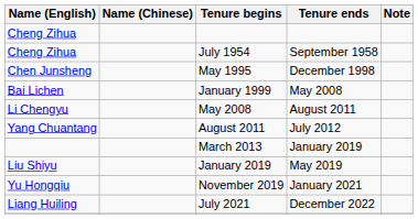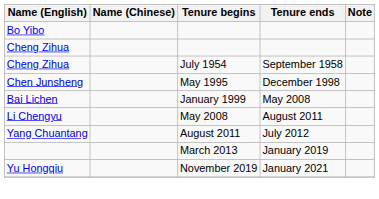 <table class="wikitable">
 <tr>
 <th>Name (English)</th>
 <th>Name (Chinese)</th>
 <th>Tenure begins</th>
 <th>Tenure ends</th>
 <th>Note</th>
+</tr>
+<tr>
+<td><a href='#'>Bo Yibo</a></td>
+<td></td>
+<td></td>
+<td></td>
+<td></td>
 </tr>
 <tr>
 <td><a href='#'>Cheng Zihua</a></td>
 <td></td>
 <td></td>
 <td></td>
 <td></td>
 </tr>
 <tr>
 <td><a href='#'>Cheng Zihua</a></td>
 <td></td>
 <td>July 1954</td>
 <td>September 1958</td>
 <td></td>
 </tr>
 <tr>
 <td><a href='#'>Chen Junsheng</a></td>
 <td></td>
 <td>May 1995</td>
 <td>December 1998</td>
 <td></td>
 </tr>
 <tr>
 <td><a href='#'>Bai Lichen</a></td>
 <td></td>
 <td>January 1999</td>
 <td>May 2008</td>
 <td></td>
 </tr>
 <tr>
 <td><a href='#'>Li Chengyu</a></td>
 <td></td>
 <td>May 2008</td>
 <td>August 2011</td>
 <td></td>
 </tr>
 <tr>
 <td><a href='#'>Yang Chuantang</a></td>
 <td></td>
 <td>August 2011</td>
 <td>July 2012</td>
 <td></td>
 </tr>
 <tr>
 <td></td>
 <td></td>
 <td>March 2013</td>
 <td>January 2019</td>
 <td></td>
 </tr>
 <tr>
-<td><a href='#'>Liu Shiyu</a></td>
-<td></td>
-<td>January 2019</td>
-<td>May 2019</td>
-<td></td>
-</tr>
-<tr>
 <td><a href='#'>Yu Hongqiu</a></td>
 <td></td>
 <td>November 2019</td>
 <td>January 2021</td>
 <td></td>
 </tr>
 <tr>
-<td><a href='#'>Liang Huiling</a></td>
-<td></td>
-<td>July 2021</td>
-<td>December 2022</td>
-<td></td>
-</tr>
-<tr>
 </tr>
 </table>
